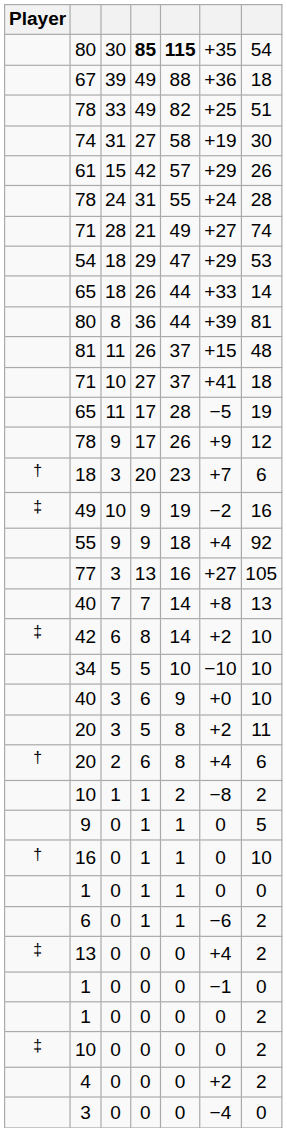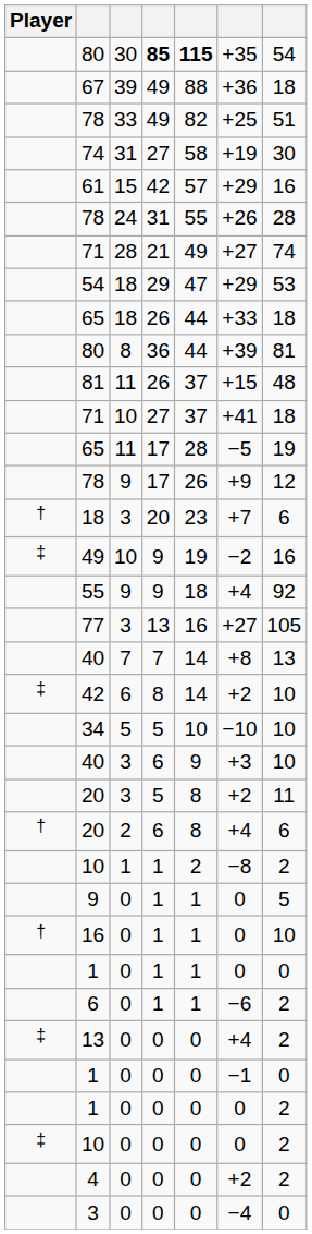 <table class="wikitable sortable" style="text-align:center;">
 <tr>
 <th>Player</th>
 <th></th>
 <th></th>
 <th></th>
 <th></th>
 <th data-sort-type="number"></th>
 <th></th>
 </tr>
 <tr>
 <td></td>
 <td>80</td>
 <td>30</td>
 <td><strong>85</strong></td>
 <td><strong>115</strong></td>
 <td>+35</td>
 <td>54</td>
 </tr>
 <tr>
 <td></td>
 <td>67</td>
 <td>39</td>
 <td>49</td>
 <td>88</td>
 <td>+36</td>
 <td>18</td>
 </tr>
 <tr>
 <td></td>
 <td>78</td>
 <td>33</td>
 <td>49</td>
 <td>82</td>
 <td>+25</td>
 <td>51</td>
 </tr>
 <tr>
 <td></td>
 <td>74</td>
 <td>31</td>
 <td>27</td>
 <td>58</td>
 <td>+19</td>
 <td>30</td>
 </tr>
 <tr>
 <td></td>
 <td>61</td>
 <td>15</td>
 <td>42</td>
 <td>57</td>
 <td>+29</td>
-<td>26</td>
+<td>16</td>
 </tr>
 <tr>
 <td></td>
 <td>78</td>
 <td>24</td>
 <td>31</td>
 <td>55</td>
-<td>+24</td>
+<td>+26</td>
 <td>28</td>
 </tr>
 <tr>
 <td></td>
 <td>71</td>
 <td>28</td>
 <td>21</td>
 <td>49</td>
 <td>+27</td>
 <td>74</td>
 </tr>
 <tr>
 <td></td>
 <td>54</td>
 <td>18</td>
 <td>29</td>
 <td>47</td>
 <td>+29</td>
 <td>53</td>
 </tr>
 <tr>
 <td></td>
 <td>65</td>
 <td>18</td>
 <td>26</td>
 <td>44</td>
 <td>+33</td>
-<td>14</td>
+<td>18</td>
 </tr>
 <tr>
 <td></td>
 <td>80</td>
 <td>8</td>
 <td>36</td>
 <td>44</td>
 <td>+39</td>
 <td>81</td>
 </tr>
 <tr>
 <td></td>
 <td>81</td>
 <td>11</td>
 <td>26</td>
 <td>37</td>
 <td>+15</td>
 <td>48</td>
 </tr>
 <tr>
 <td></td>
 <td>71</td>
 <td>10</td>
 <td>27</td>
 <td>37</td>
 <td>+41</td>
 <td>18</td>
 </tr>
 <tr>
 <td></td>
 <td>65</td>
 <td>11</td>
 <td>17</td>
 <td>28</td>
 <td>−5</td>
 <td>19</td>
 </tr>
 <tr>
 <td></td>
 <td>78</td>
 <td>9</td>
 <td>17</td>
 <td>26</td>
 <td>+9</td>
 <td>12</td>
 </tr>
 <tr>
 <td><sup>†</sup></td>
 <td>18</td>
 <td>3</td>
 <td>20</td>
 <td>23</td>
 <td>+7</td>
 <td>6</td>
 </tr>
 <tr>
 <td><sup>‡</sup></td>
 <td>49</td>
 <td>10</td>
 <td>9</td>
 <td>19</td>
 <td>−2</td>
 <td>16</td>
 </tr>
 <tr>
 <td></td>
 <td>55</td>
 <td>9</td>
 <td>9</td>
 <td>18</td>
 <td>+4</td>
 <td>92</td>
 </tr>
 <tr>
 <td></td>
 <td>77</td>
 <td>3</td>
 <td>13</td>
 <td>16</td>
 <td>+27</td>
 <td>105</td>
 </tr>
 <tr>
 <td></td>
 <td>40</td>
 <td>7</td>
 <td>7</td>
 <td>14</td>
 <td>+8</td>
 <td>13</td>
 </tr>
 <tr>
 <td><sup>‡</sup></td>
 <td>42</td>
 <td>6</td>
 <td>8</td>
 <td>14</td>
 <td>+2</td>
 <td>10</td>
 </tr>
 <tr>
 <td></td>
 <td>34</td>
 <td>5</td>
 <td>5</td>
 <td>10</td>
 <td>−10</td>
 <td>10</td>
 </tr>
 <tr>
 <td></td>
 <td>40</td>
 <td>3</td>
 <td>6</td>
 <td>9</td>
-<td>+0</td>
+<td>+3</td>
 <td>10</td>
 </tr>
 <tr>
 <td></td>
 <td>20</td>
 <td>3</td>
 <td>5</td>
 <td>8</td>
 <td>+2</td>
 <td>11</td>
 </tr>
 <tr>
 <td><sup>†</sup></td>
 <td>20</td>
 <td>2</td>
 <td>6</td>
 <td>8</td>
 <td>+4</td>
 <td>6</td>
 </tr>
 <tr>
 <td></td>
 <td>10</td>
 <td>1</td>
 <td>1</td>
 <td>2</td>
 <td>−8</td>
 <td>2</td>
 </tr>
 <tr>
 <td></td>
 <td>9</td>
 <td>0</td>
 <td>1</td>
 <td>1</td>
 <td>0</td>
 <td>5</td>
 </tr>
 <tr>
 <td><sup>†</sup></td>
 <td>16</td>
 <td>0</td>
 <td>1</td>
 <td>1</td>
 <td>0</td>
 <td>10</td>
 </tr>
 <tr>
 <td></td>
 <td>1</td>
 <td>0</td>
 <td>1</td>
 <td>1</td>
 <td>0</td>
 <td>0</td>
 </tr>
 <tr>
 <td></td>
 <td>6</td>
 <td>0</td>
 <td>1</td>
 <td>1</td>
 <td>−6</td>
 <td>2</td>
 </tr>
 <tr>
 <td><sup>‡</sup></td>
 <td>13</td>
 <td>0</td>
 <td>0</td>
 <td>0</td>
 <td>+4</td>
 <td>2</td>
 </tr>
 <tr>
 <td></td>
 <td>1</td>
 <td>0</td>
 <td>0</td>
 <td>0</td>
 <td>−1</td>
 <td>0</td>
 </tr>
 <tr>
 <td></td>
 <td>1</td>
 <td>0</td>
 <td>0</td>
 <td>0</td>
 <td>0</td>
 <td>2</td>
 </tr>
 <tr>
 <td><sup>‡</sup></td>
 <td>10</td>
 <td>0</td>
 <td>0</td>
 <td>0</td>
 <td>0</td>
 <td>2</td>
 </tr>
 <tr>
 <td></td>
 <td>4</td>
 <td>0</td>
 <td>0</td>
 <td>0</td>
 <td>+2</td>
 <td>2</td>
 </tr>
 <tr>
 <td></td>
 <td>3</td>
 <td>0</td>
 <td>0</td>
 <td>0</td>
 <td>−4</td>
 <td>0</td>
 </tr>
 </table>
